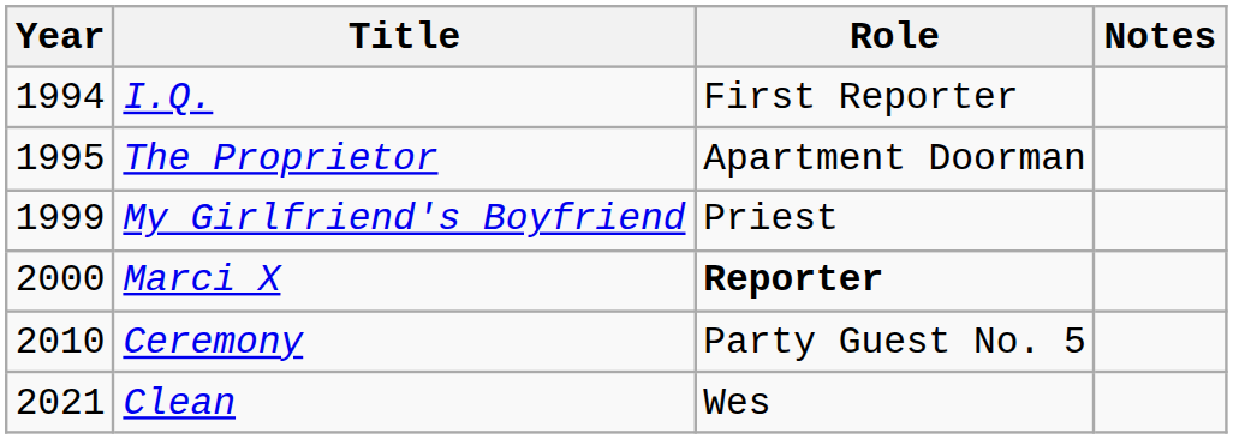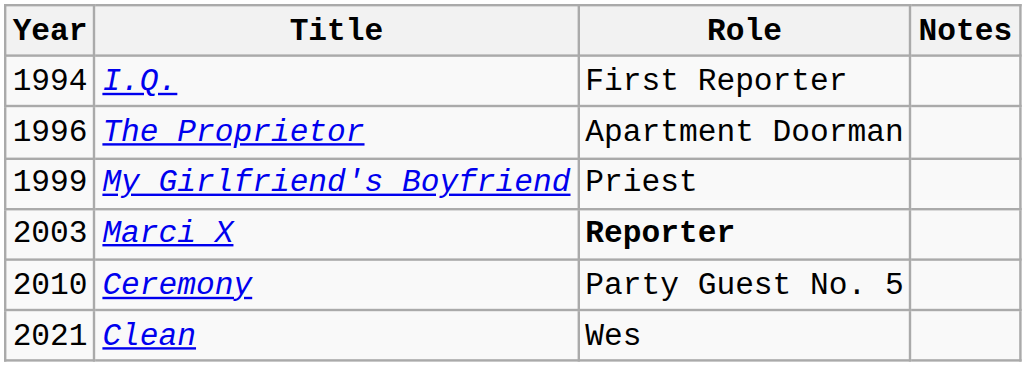 <table class="wikitable sortable">
 <tr>
 <th>Year</th>
 <th>Title</th>
 <th>Role</th>
 <th>Notes</th>
 </tr>
 <tr>
 <td>1994</td>
 <td><a href='#'><em>I.Q.</em></a></td>
 <td>First Reporter</td>
 <td></td>
 </tr>
 <tr>
-<td>1995</td>
+<td>1996</td>
 <td><em><a href='#'>The Proprietor</a></em></td>
 <td>Apartment Doorman</td>
 <td></td>
 </tr>
 <tr>
 <td>1999</td>
 <td><a href='#'><em>My Girlfriend's Boyfriend</em></a></td>
 <td>Priest</td>
 <td></td>
 </tr>
 <tr>
-<td>2000</td>
+<td>2003</td>
 <td><em><a href='#'>Marci X</a></em></td>
 <td><strong>Reporter</strong></td>
 <td></td>
 </tr>
 <tr>
 <td>2010</td>
 <td><a href='#'><em>Ceremony</em></a></td>
 <td>Party Guest No. 5</td>
 <td></td>
 </tr>
 <tr>
 <td>2021</td>
 <td><a href='#'><em>Clean</em></a></td>
 <td>Wes</td>
 <td></td>
 </tr>
 </table>
